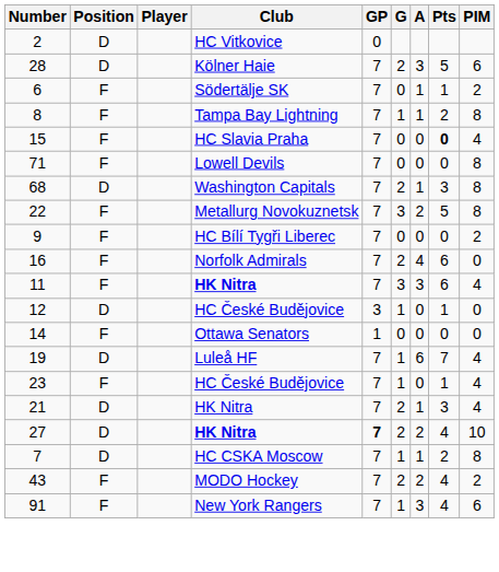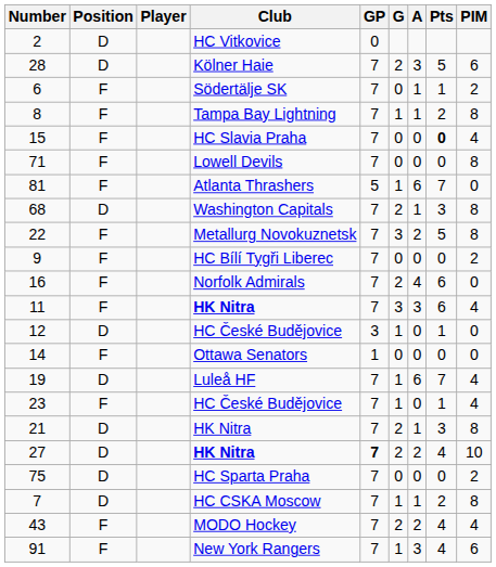 <table class="wikitable sortable" style="text-align:center; padding:4px; border-spacing=0;">
 <tr>
 <th>Number</th>
 <th>Position</th>
 <th>Player</th>
 <th>Club</th>
 <th>GP</th>
 <th>G</th>
 <th>A</th>
 <th>Pts</th>
 <th>PIM</th>
 </tr>
 <tr>
 <td>2</td>
 <td>D</td>
 <td align=left></td>
 <td align=left><a href='#'>HC Vitkovice</a></td>
 <td>0</td>
 <td></td>
 <td></td>
 <td></td>
 <td></td>
 </tr>
 <tr>
 <td>28</td>
 <td>D</td>
 <td align=left></td>
 <td align=left><a href='#'>Kölner Haie</a></td>
 <td>7</td>
 <td>2</td>
 <td>3</td>
 <td>5</td>
 <td>6</td>
 </tr>
 <tr>
 <td>6</td>
 <td>F</td>
 <td align=left></td>
 <td align=left><a href='#'>Södertälje SK</a></td>
 <td>7</td>
 <td>0</td>
 <td>1</td>
 <td>1</td>
 <td>2</td>
 </tr>
 <tr>
 <td>8</td>
 <td>F</td>
 <td align=left></td>
 <td align=left><a href='#'>Tampa Bay Lightning</a></td>
 <td>7</td>
 <td>1</td>
 <td>1</td>
 <td>2</td>
 <td>8</td>
 </tr>
 <tr>
 <td>15</td>
 <td>F</td>
 <td align=left></td>
 <td align=left><a href='#'>HC Slavia Praha</a></td>
 <td>7</td>
 <td>0</td>
 <td>0</td>
 <td><strong>0</strong></td>
 <td>4</td>
 </tr>
 <tr>
 <td>71</td>
 <td>F</td>
 <td align=left></td>
 <td align=left><a href='#'>Lowell Devils</a></td>
 <td>7</td>
 <td>0</td>
 <td>0</td>
 <td>0</td>
 <td>8</td>
+</tr>
+<tr>
+<td>81</td>
+<td>F</td>
+<td align=left></td>
+<td align=left><a href='#'>Atlanta Thrashers</a></td>
+<td>5</td>
+<td>1</td>
+<td>6</td>
+<td>7</td>
+<td>0</td>
 </tr>
 <tr>
 <td>68</td>
 <td>D</td>
 <td align=left></td>
 <td align=left><a href='#'>Washington Capitals</a></td>
 <td>7</td>
 <td>2</td>
 <td>1</td>
 <td>3</td>
 <td>8</td>
 </tr>
 <tr>
 <td>22</td>
 <td>F</td>
 <td align=left></td>
 <td align=left><a href='#'>Metallurg Novokuznetsk</a></td>
 <td>7</td>
 <td>3</td>
 <td>2</td>
 <td>5</td>
 <td>8</td>
 </tr>
 <tr>
 <td>9</td>
 <td>F</td>
 <td align=left></td>
 <td align=left><a href='#'>HC Bílí Tygři Liberec</a></td>
 <td>7</td>
 <td>0</td>
 <td>0</td>
 <td>0</td>
 <td>2</td>
 </tr>
 <tr>
 <td>16</td>
 <td>F</td>
 <td align=left></td>
 <td align=left><a href='#'>Norfolk Admirals</a></td>
 <td>7</td>
 <td>2</td>
 <td>4</td>
 <td>6</td>
 <td>0</td>
 </tr>
 <tr>
 <td>11</td>
 <td>F</td>
 <td align=left></td>
 <td align=left><strong><a href='#'>HK Nitra</a></strong></td>
 <td>7</td>
 <td>3</td>
 <td>3</td>
 <td>6</td>
 <td>4</td>
 </tr>
 <tr>
 <td>12</td>
 <td>D</td>
 <td align=left></td>
 <td align=left><a href='#'>HC České Budějovice</a></td>
 <td>3</td>
 <td>1</td>
 <td>0</td>
 <td>1</td>
 <td>0</td>
 </tr>
 <tr>
 <td>14</td>
 <td>F</td>
 <td align=left></td>
 <td align=left><a href='#'>Ottawa Senators</a></td>
 <td>1</td>
 <td>0</td>
 <td>0</td>
 <td>0</td>
 <td>0</td>
 </tr>
 <tr>
 <td>19</td>
 <td>D</td>
 <td align=left></td>
 <td align=left><a href='#'>Luleå HF</a></td>
 <td>7</td>
 <td>1</td>
 <td>6</td>
 <td>7</td>
 <td>4</td>
 </tr>
 <tr>
 <td>23</td>
 <td>F</td>
 <td align=left></td>
 <td align=left><a href='#'>HC České Budějovice</a></td>
 <td>7</td>
 <td>1</td>
 <td>0</td>
 <td>1</td>
 <td>4</td>
 </tr>
 <tr>
 <td>21</td>
 <td>D</td>
 <td align=left></td>
 <td align=left><a href='#'>HK Nitra</a></td>
 <td>7</td>
 <td>2</td>
 <td>1</td>
 <td>3</td>
-<td>4</td>
+<td>8</td>
 </tr>
 <tr>
 <td>27</td>
 <td>D</td>
 <td align=left></td>
 <td align=left><strong><a href='#'>HK Nitra</a></strong></td>
 <td><strong>7</strong></td>
 <td>2</td>
 <td>2</td>
 <td>4</td>
 <td>10</td>
+</tr>
+<tr>
+<td>75</td>
+<td>D</td>
+<td align=left></td>
+<td align=left><a href='#'>HC Sparta Praha</a></td>
+<td>7</td>
+<td>0</td>
+<td>0</td>
+<td>0</td>
+<td>2</td>
 </tr>
 <tr>
 <td>7</td>
 <td>D</td>
 <td align=left></td>
 <td align=left><a href='#'>HC CSKA Moscow</a></td>
 <td>7</td>
 <td>1</td>
 <td>1</td>
 <td>2</td>
 <td>8</td>
 </tr>
 <tr>
 <td>43</td>
 <td>F</td>
 <td align=left></td>
 <td align=left><a href='#'>MODO Hockey</a></td>
 <td>7</td>
 <td>2</td>
 <td>2</td>
 <td>4</td>
-<td>2</td>
+<td>4</td>
 </tr>
 <tr>
 <td>91</td>
 <td>F</td>
 <td align=left></td>
 <td align=left><a href='#'>New York Rangers</a></td>
 <td>7</td>
 <td>1</td>
 <td>3</td>
 <td>4</td>
 <td>6</td>
 </tr>
 </table>
